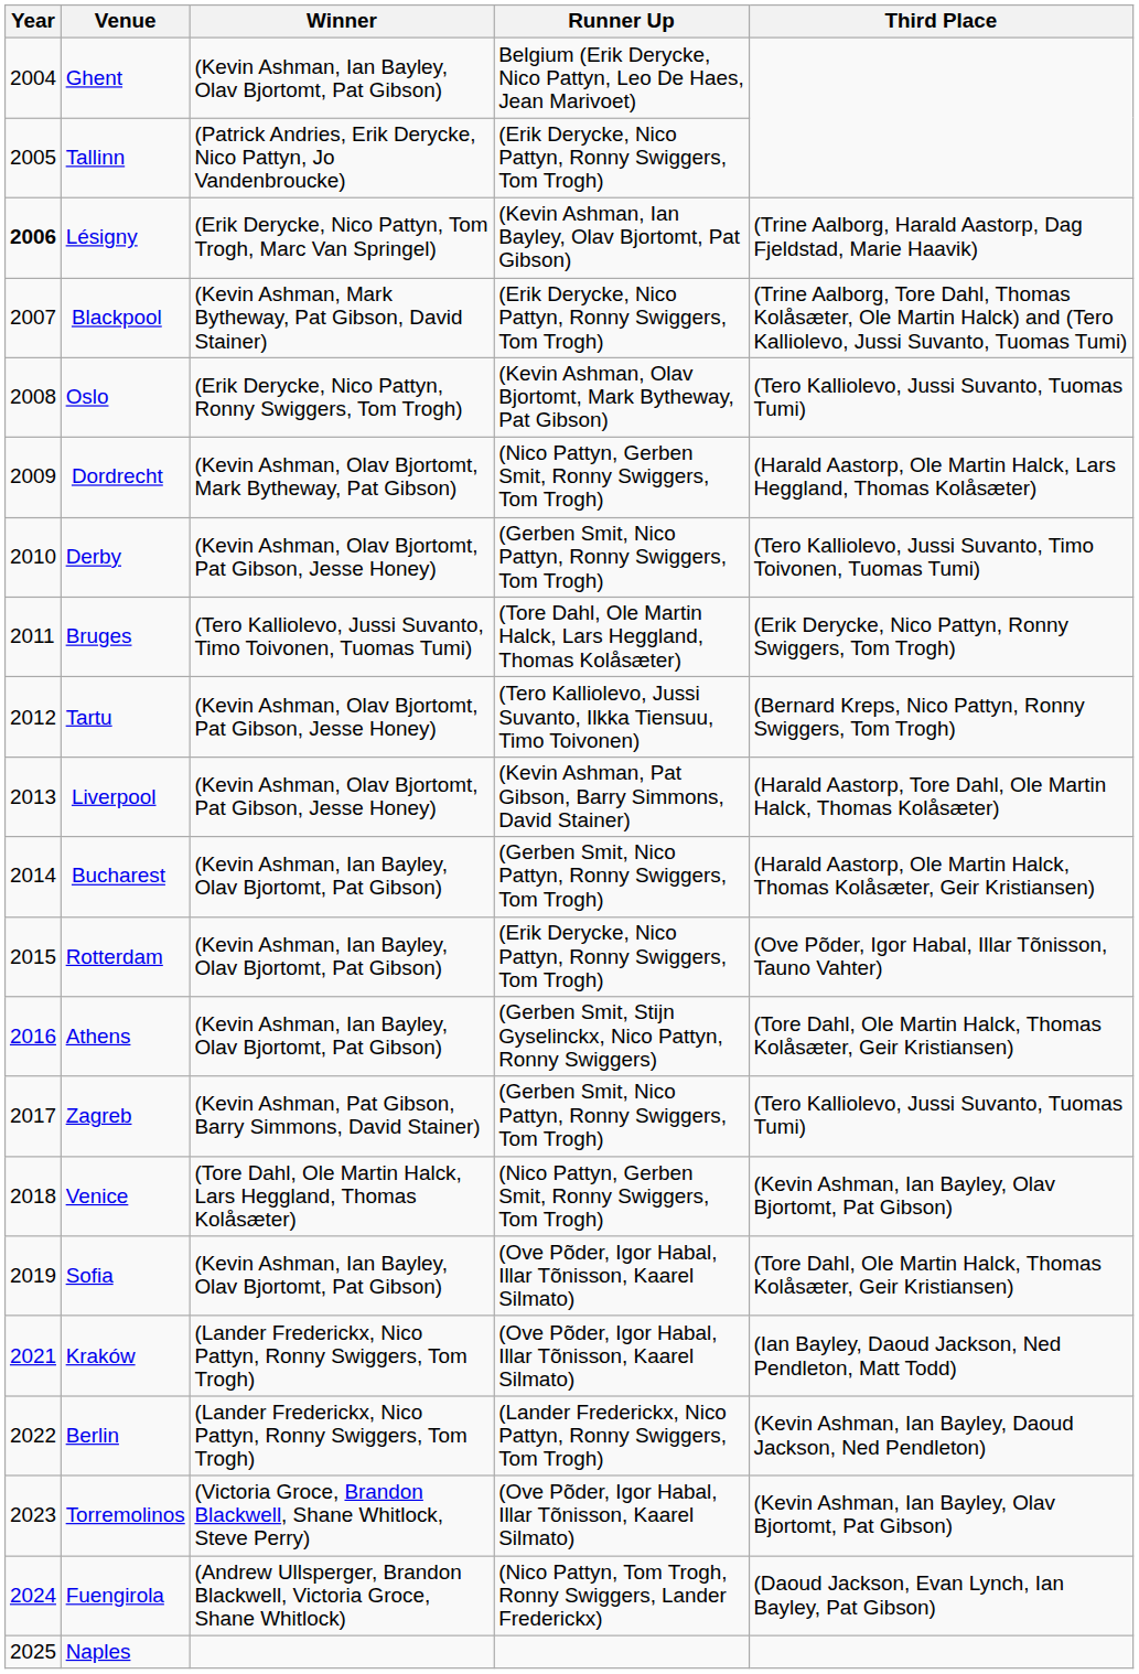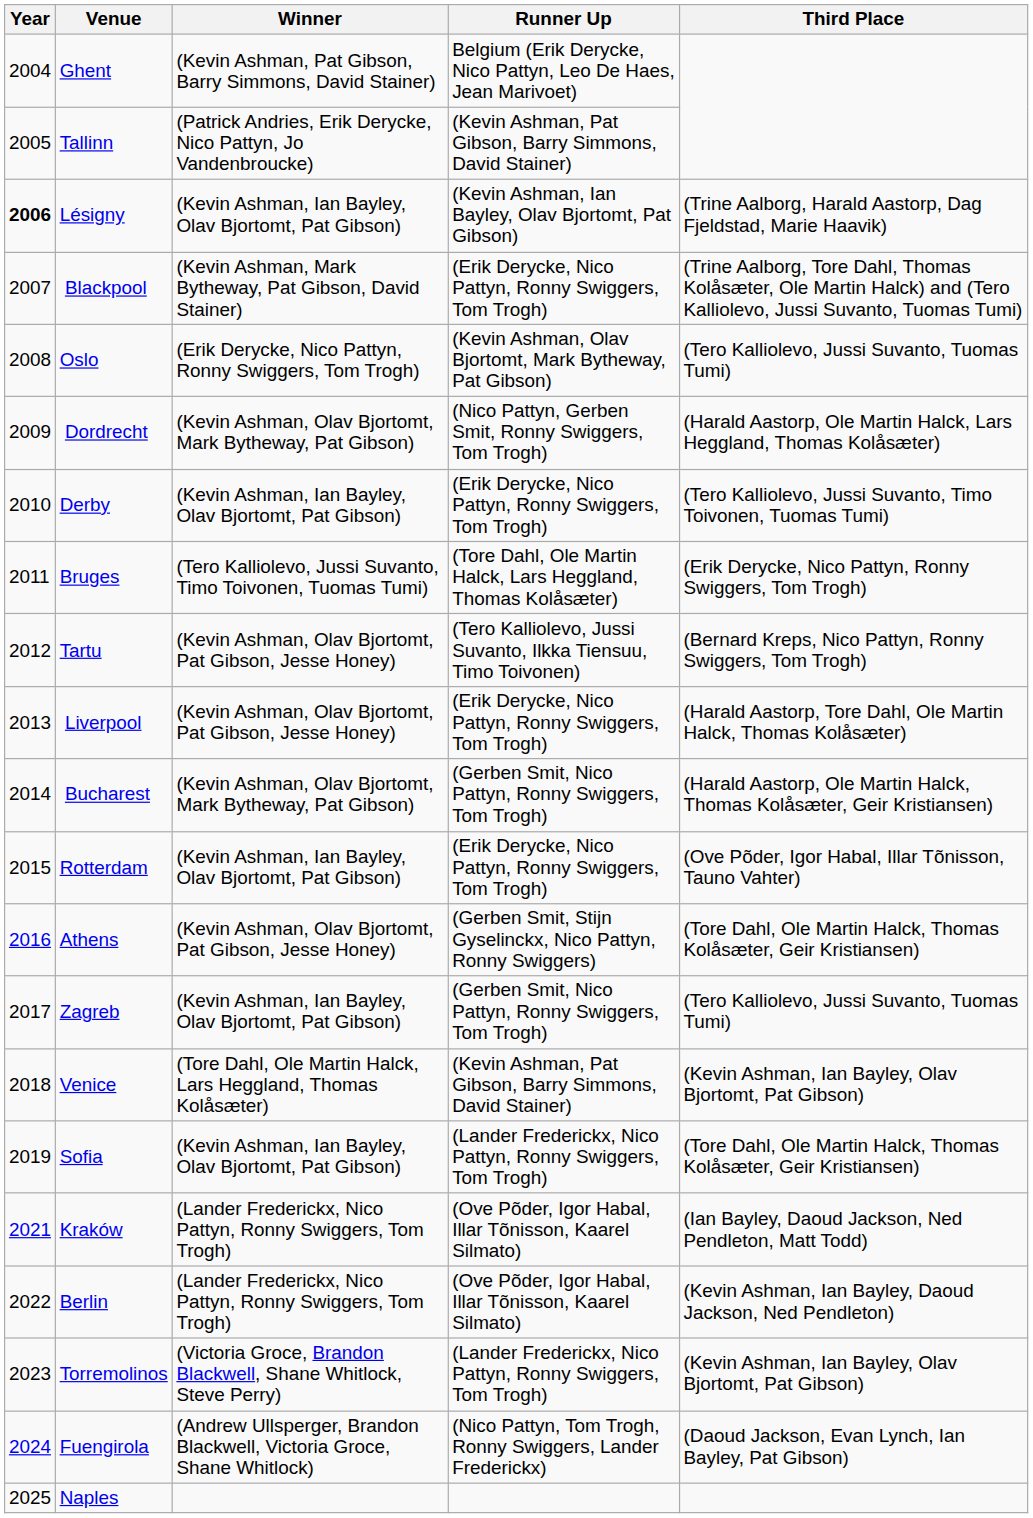 <table class="wikitable" border="1">
 <tr>
 <th>Year</th>
 <th>Venue</th>
 <th>Winner</th>
 <th>Runner Up</th>
 <th>Third Place</th>
 </tr>
 <tr>
 <td>2004</td>
 <td> <a href='#'>Ghent</a></td>
-<td> (Kevin Ashman, Ian Bayley, Olav Bjortomt, Pat Gibson)</td>
+<td> (Kevin Ashman, Pat Gibson, Barry Simmons, David Stainer)</td>
 <td> Belgium (Erik Derycke, Nico Pattyn, Leo De Haes, Jean Marivoet)</td>
 </tr>
 <tr>
 <td>2005</td>
 <td> <a href='#'>Tallinn</a></td>
 <td> (Patrick Andries, Erik Derycke, Nico Pattyn, Jo Vandenbroucke)</td>
-<td> (Erik Derycke, Nico Pattyn, Ronny Swiggers, Tom Trogh)</td>
+<td> (Kevin Ashman, Pat Gibson, Barry Simmons, David Stainer)</td>
 </tr>
 <tr>
 <td><strong>2006</strong></td>
 <td> <a href='#'>Lésigny</a></td>
-<td> (Erik Derycke, Nico Pattyn, Tom Trogh, Marc Van Springel)</td>
+<td> (Kevin Ashman, Ian Bayley, Olav Bjortomt, Pat Gibson)</td>
 <td> (Kevin Ashman, Ian Bayley, Olav Bjortomt, Pat Gibson)</td>
 <td> (Trine Aalborg, Harald Aastorp, Dag Fjeldstad, Marie Haavik)</td>
 </tr>
 <tr>
 <td>2007</td>
 <td> <a href='#'>Blackpool</a></td>
 <td> (Kevin Ashman, Mark Bytheway, Pat Gibson, David Stainer)</td>
 <td> (Erik Derycke, Nico Pattyn, Ronny Swiggers, Tom Trogh)</td>
 <td> (Trine Aalborg, Tore Dahl, Thomas Kolåsæter, Ole Martin Halck) and  (Tero Kalliolevo, Jussi Suvanto, Tuomas Tumi)</td>
 </tr>
 <tr>
 <td>2008</td>
 <td> <a href='#'>Oslo</a></td>
 <td> (Erik Derycke, Nico Pattyn, Ronny Swiggers, Tom Trogh)</td>
 <td> (Kevin Ashman, Olav Bjortomt, Mark Bytheway, Pat Gibson)</td>
 <td> (Tero Kalliolevo, Jussi Suvanto, Tuomas Tumi)</td>
 </tr>
 <tr>
 <td>2009</td>
 <td> <a href='#'>Dordrecht</a></td>
 <td> (Kevin Ashman, Olav Bjortomt, Mark Bytheway, Pat Gibson)</td>
 <td> (Nico Pattyn, Gerben Smit, Ronny Swiggers, Tom Trogh)</td>
 <td> (Harald Aastorp, Ole Martin Halck, Lars Heggland, Thomas Kolåsæter)</td>
 </tr>
 <tr>
 <td>2010</td>
 <td> <a href='#'>Derby</a></td>
-<td> (Kevin Ashman, Olav Bjortomt, Pat Gibson, Jesse Honey)</td>
-<td> (Gerben Smit, Nico Pattyn, Ronny Swiggers, Tom Trogh)</td>
+<td> (Kevin Ashman, Ian Bayley, Olav Bjortomt, Pat Gibson)</td>
+<td> (Erik Derycke, Nico Pattyn, Ronny Swiggers, Tom Trogh)</td>
 <td> (Tero Kalliolevo, Jussi Suvanto, Timo Toivonen, Tuomas Tumi)</td>
 </tr>
 <tr>
 <td>2011</td>
 <td> <a href='#'>Bruges</a></td>
 <td> (Tero Kalliolevo, Jussi Suvanto, Timo Toivonen, Tuomas Tumi)</td>
 <td> (Tore Dahl, Ole Martin Halck, Lars Heggland, Thomas Kolåsæter)</td>
 <td> (Erik Derycke, Nico Pattyn, Ronny Swiggers, Tom Trogh)</td>
 </tr>
 <tr>
 <td>2012</td>
 <td> <a href='#'>Tartu</a></td>
 <td> (Kevin Ashman, Olav Bjortomt, Pat Gibson, Jesse Honey)</td>
 <td> (Tero Kalliolevo, Jussi Suvanto, Ilkka Tiensuu, Timo Toivonen)</td>
 <td> (Bernard Kreps, Nico Pattyn, Ronny Swiggers, Tom Trogh)</td>
 </tr>
 <tr>
 <td>2013</td>
 <td> <a href='#'>Liverpool</a></td>
 <td> (Kevin Ashman, Olav Bjortomt, Pat Gibson, Jesse Honey)</td>
-<td> (Kevin Ashman, Pat Gibson, Barry Simmons, David Stainer)</td>
+<td> (Erik Derycke, Nico Pattyn, Ronny Swiggers, Tom Trogh)</td>
 <td> (Harald Aastorp, Tore Dahl, Ole Martin Halck, Thomas Kolåsæter)</td>
 </tr>
 <tr>
 <td>2014</td>
 <td> <a href='#'>Bucharest</a></td>
-<td> (Kevin Ashman, Ian Bayley, Olav Bjortomt, Pat Gibson)</td>
+<td> (Kevin Ashman, Olav Bjortomt, Mark Bytheway, Pat Gibson)</td>
 <td> (Gerben Smit, Nico Pattyn, Ronny Swiggers, Tom Trogh)</td>
 <td> (Harald Aastorp, Ole Martin Halck, Thomas Kolåsæter, Geir Kristiansen)</td>
 </tr>
 <tr>
 <td>2015</td>
 <td> <a href='#'>Rotterdam</a></td>
 <td> (Kevin Ashman, Ian Bayley, Olav Bjortomt, Pat Gibson)</td>
 <td> (Erik Derycke, Nico Pattyn, Ronny Swiggers, Tom Trogh)</td>
 <td> (Ove Põder, Igor Habal, Illar Tõnisson, Tauno Vahter)</td>
 </tr>
 <tr>
 <td><a href='#'>2016</a></td>
 <td> <a href='#'>Athens</a></td>
-<td> (Kevin Ashman, Ian Bayley, Olav Bjortomt, Pat Gibson)</td>
+<td> (Kevin Ashman, Olav Bjortomt, Pat Gibson, Jesse Honey)</td>
 <td> (Gerben Smit, Stijn Gyselinckx, Nico Pattyn, Ronny Swiggers)</td>
 <td> (Tore Dahl, Ole Martin Halck, Thomas Kolåsæter, Geir Kristiansen)</td>
 </tr>
 <tr>
 <td>2017</td>
 <td> <a href='#'>Zagreb</a></td>
-<td> (Kevin Ashman, Pat Gibson, Barry Simmons, David Stainer)</td>
+<td> (Kevin Ashman, Ian Bayley, Olav Bjortomt, Pat Gibson)</td>
 <td> (Gerben Smit, Nico Pattyn, Ronny Swiggers, Tom Trogh)</td>
 <td> (Tero Kalliolevo, Jussi Suvanto, Tuomas Tumi)</td>
 </tr>
 <tr>
 <td>2018</td>
 <td> <a href='#'>Venice</a></td>
 <td> (Tore Dahl, Ole Martin Halck, Lars Heggland, Thomas Kolåsæter)</td>
-<td> (Nico Pattyn, Gerben Smit, Ronny Swiggers, Tom Trogh)</td>
+<td> (Kevin Ashman, Pat Gibson, Barry Simmons, David Stainer)</td>
 <td> (Kevin Ashman, Ian Bayley, Olav Bjortomt, Pat Gibson)</td>
 </tr>
 <tr>
 <td>2019</td>
 <td> <a href='#'>Sofia</a></td>
 <td> (Kevin Ashman, Ian Bayley, Olav Bjortomt, Pat Gibson)</td>
-<td> (Ove Põder, Igor Habal, Illar Tõnisson, Kaarel Silmato)</td>
+<td> (Lander Frederickx, Nico Pattyn, Ronny Swiggers, Tom Trogh)</td>
 <td> (Tore Dahl, Ole Martin Halck, Thomas Kolåsæter, Geir Kristiansen)</td>
 </tr>
 <tr>
 <td><a href='#'>2021</a></td>
 <td> <a href='#'>Kraków</a></td>
 <td> (Lander Frederickx, Nico Pattyn, Ronny Swiggers, Tom Trogh)</td>
 <td> (Ove Põder, Igor Habal, Illar Tõnisson, Kaarel Silmato)</td>
 <td> (Ian Bayley, Daoud Jackson, Ned Pendleton, Matt Todd)</td>
 </tr>
 <tr>
 <td>2022</td>
 <td> <a href='#'>Berlin</a></td>
 <td> (Lander Frederickx, Nico Pattyn, Ronny Swiggers, Tom Trogh)</td>
-<td> (Lander Frederickx, Nico Pattyn, Ronny Swiggers, Tom Trogh)</td>
+<td> (Ove Põder, Igor Habal, Illar Tõnisson, Kaarel Silmato)</td>
 <td> (Kevin Ashman, Ian Bayley, Daoud Jackson, Ned Pendleton)</td>
 </tr>
 <tr>
 <td>2023</td>
 <td> <a href='#'>Torremolinos</a></td>
 <td> (Victoria Groce, <a href='#'>Brandon Blackwell</a>, Shane Whitlock, Steve Perry)</td>
-<td> (Ove Põder, Igor Habal, Illar Tõnisson, Kaarel Silmato)</td>
+<td> (Lander Frederickx, Nico Pattyn, Ronny Swiggers, Tom Trogh)</td>
 <td> (Kevin Ashman, Ian Bayley, Olav Bjortomt, Pat Gibson)</td>
 </tr>
 <tr>
 <td><a href='#'>2024</a></td>
 <td> <a href='#'>Fuengirola</a></td>
 <td> (Andrew Ullsperger, Brandon Blackwell, Victoria Groce, Shane Whitlock)</td>
 <td> (Nico Pattyn, Tom Trogh, Ronny Swiggers, Lander Frederickx)</td>
 <td> (Daoud Jackson, Evan Lynch, Ian Bayley, Pat Gibson)</td>
 </tr>
 <tr>
 <td>2025</td>
 <td> <a href='#'>Naples</a></td>
 <td></td>
 <td></td>
 <td></td>
 </tr>
 </table>
